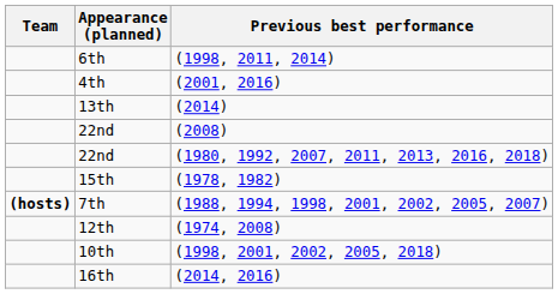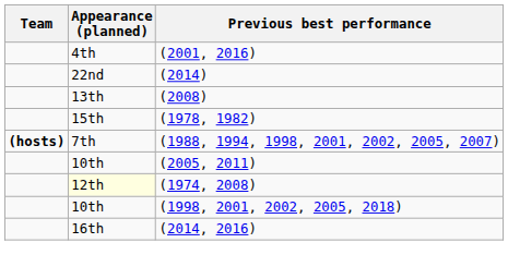 <table class="wikitable sortable" style="text-align: left;">
 <tr>
 <th>Team</th>
 <th data-sort-type="number">Appearance<br>(planned)</th>
 <th>Previous best performance</th>
 </tr>
 <tr>
 <td></td>
-<td>6th</td>
-<td> (<a href='#'>1998</a>, <a href='#'>2011</a>, <a href='#'>2014</a>)</td>
-</tr>
-<tr>
-<td></td>
 <td>4th</td>
 <td> (<a href='#'>2001</a>, <a href='#'>2016</a>)</td>
 </tr>
 <tr>
 <td></td>
-<td>13th</td>
+<td>22nd</td>
 <td> (<a href='#'>2014</a>)</td>
 </tr>
 <tr>
 <td></td>
-<td>22nd</td>
+<td>13th</td>
 <td> (<a href='#'>2008</a>)</td>
-</tr>
-<tr>
-<td></td>
-<td>22nd</td>
-<td> (<a href='#'>1980</a>, <a href='#'>1992</a>, <a href='#'>2007</a>, <a href='#'>2011</a>, <a href='#'>2013</a>, <a href='#'>2016</a>, <a href='#'>2018</a>)</td>
 </tr>
 <tr>
 <td></td>
 <td>15th</td>
 <td> (<a href='#'>1978</a>, <a href='#'>1982</a>)</td>
 </tr>
 <tr>
 <td><strong> (hosts)</strong></td>
 <td>7th</td>
 <td> (<a href='#'>1988</a>, <a href='#'>1994</a>, <a href='#'>1998</a>, <a href='#'>2001</a>, <a href='#'>2002</a>, <a href='#'>2005</a>, <a href='#'>2007</a>)</td>
 </tr>
 <tr>
 <td></td>
-<td>12th</td>
+<td>10th</td>
+<td> (<a href='#'>2005</a>, <a href='#'>2011</a>)</td>
+</tr>
+<tr>
+<td></td>
+<td style="background: lightyellow;">12th</td>
 <td> (<a href='#'>1974</a>, <a href='#'>2008</a>)</td>
 </tr>
 <tr>
 <td></td>
 <td>10th</td>
 <td> (<a href='#'>1998</a>, <a href='#'>2001</a>, <a href='#'>2002</a>, <a href='#'>2005</a>, <a href='#'>2018</a>)</td>
 </tr>
 <tr>
 <td></td>
 <td>16th</td>
 <td> (<a href='#'>2014</a>, <a href='#'>2016</a>)</td>
 </tr>
 </table>
